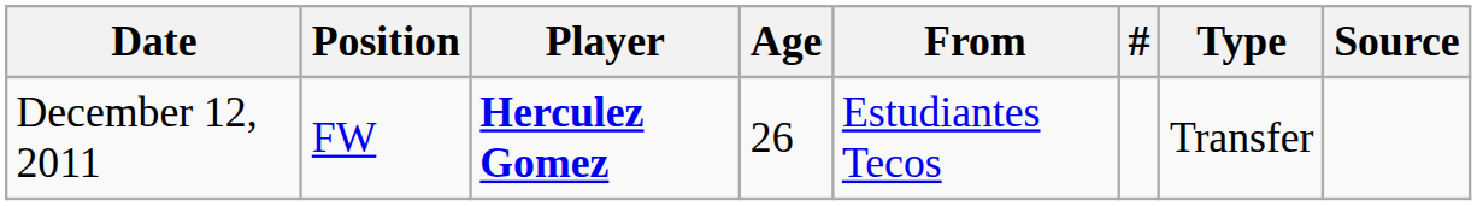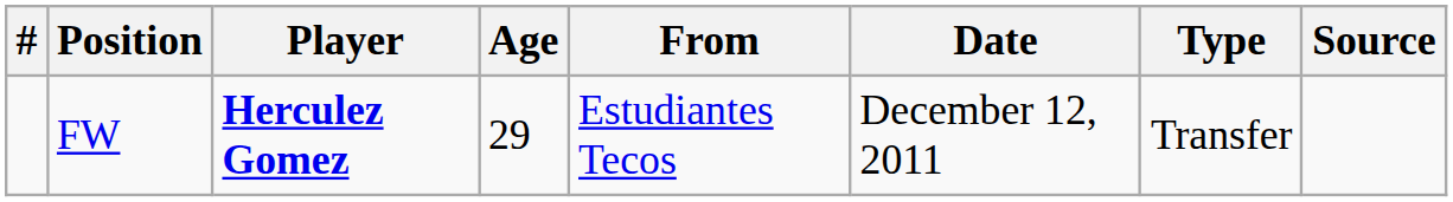 <table class="wikitable sortable" style="width:83%; text-align:center; font-size:95%; text-align:left;">
 <tr>
-<th><strong>Date</strong></th>
+<th><strong>#</strong></th>
 <th><strong>Position</strong></th>
 <th><strong>Player</strong></th>
 <th><strong>Age</strong></th>
 <th><strong>From</strong></th>
-<th><strong>#</strong></th>
+<th><strong>Date</strong></th>
 <th><strong>Type</strong></th>
 <th><strong>Source</strong></th>
 </tr>
 <tr>
-<td>December 12, 2011</td>
+<td></td>
 <td><a href='#'>FW</a></td>
 <td><strong> <a href='#'>Herculez Gomez</a></strong></td>
-<td>26</td>
+<td>29</td>
 <td> <a href='#'>Estudiantes Tecos</a></td>
-<td></td>
+<td>December 12, 2011</td>
 <td>Transfer</td>
 <td></td>
 </tr>
 </table>
